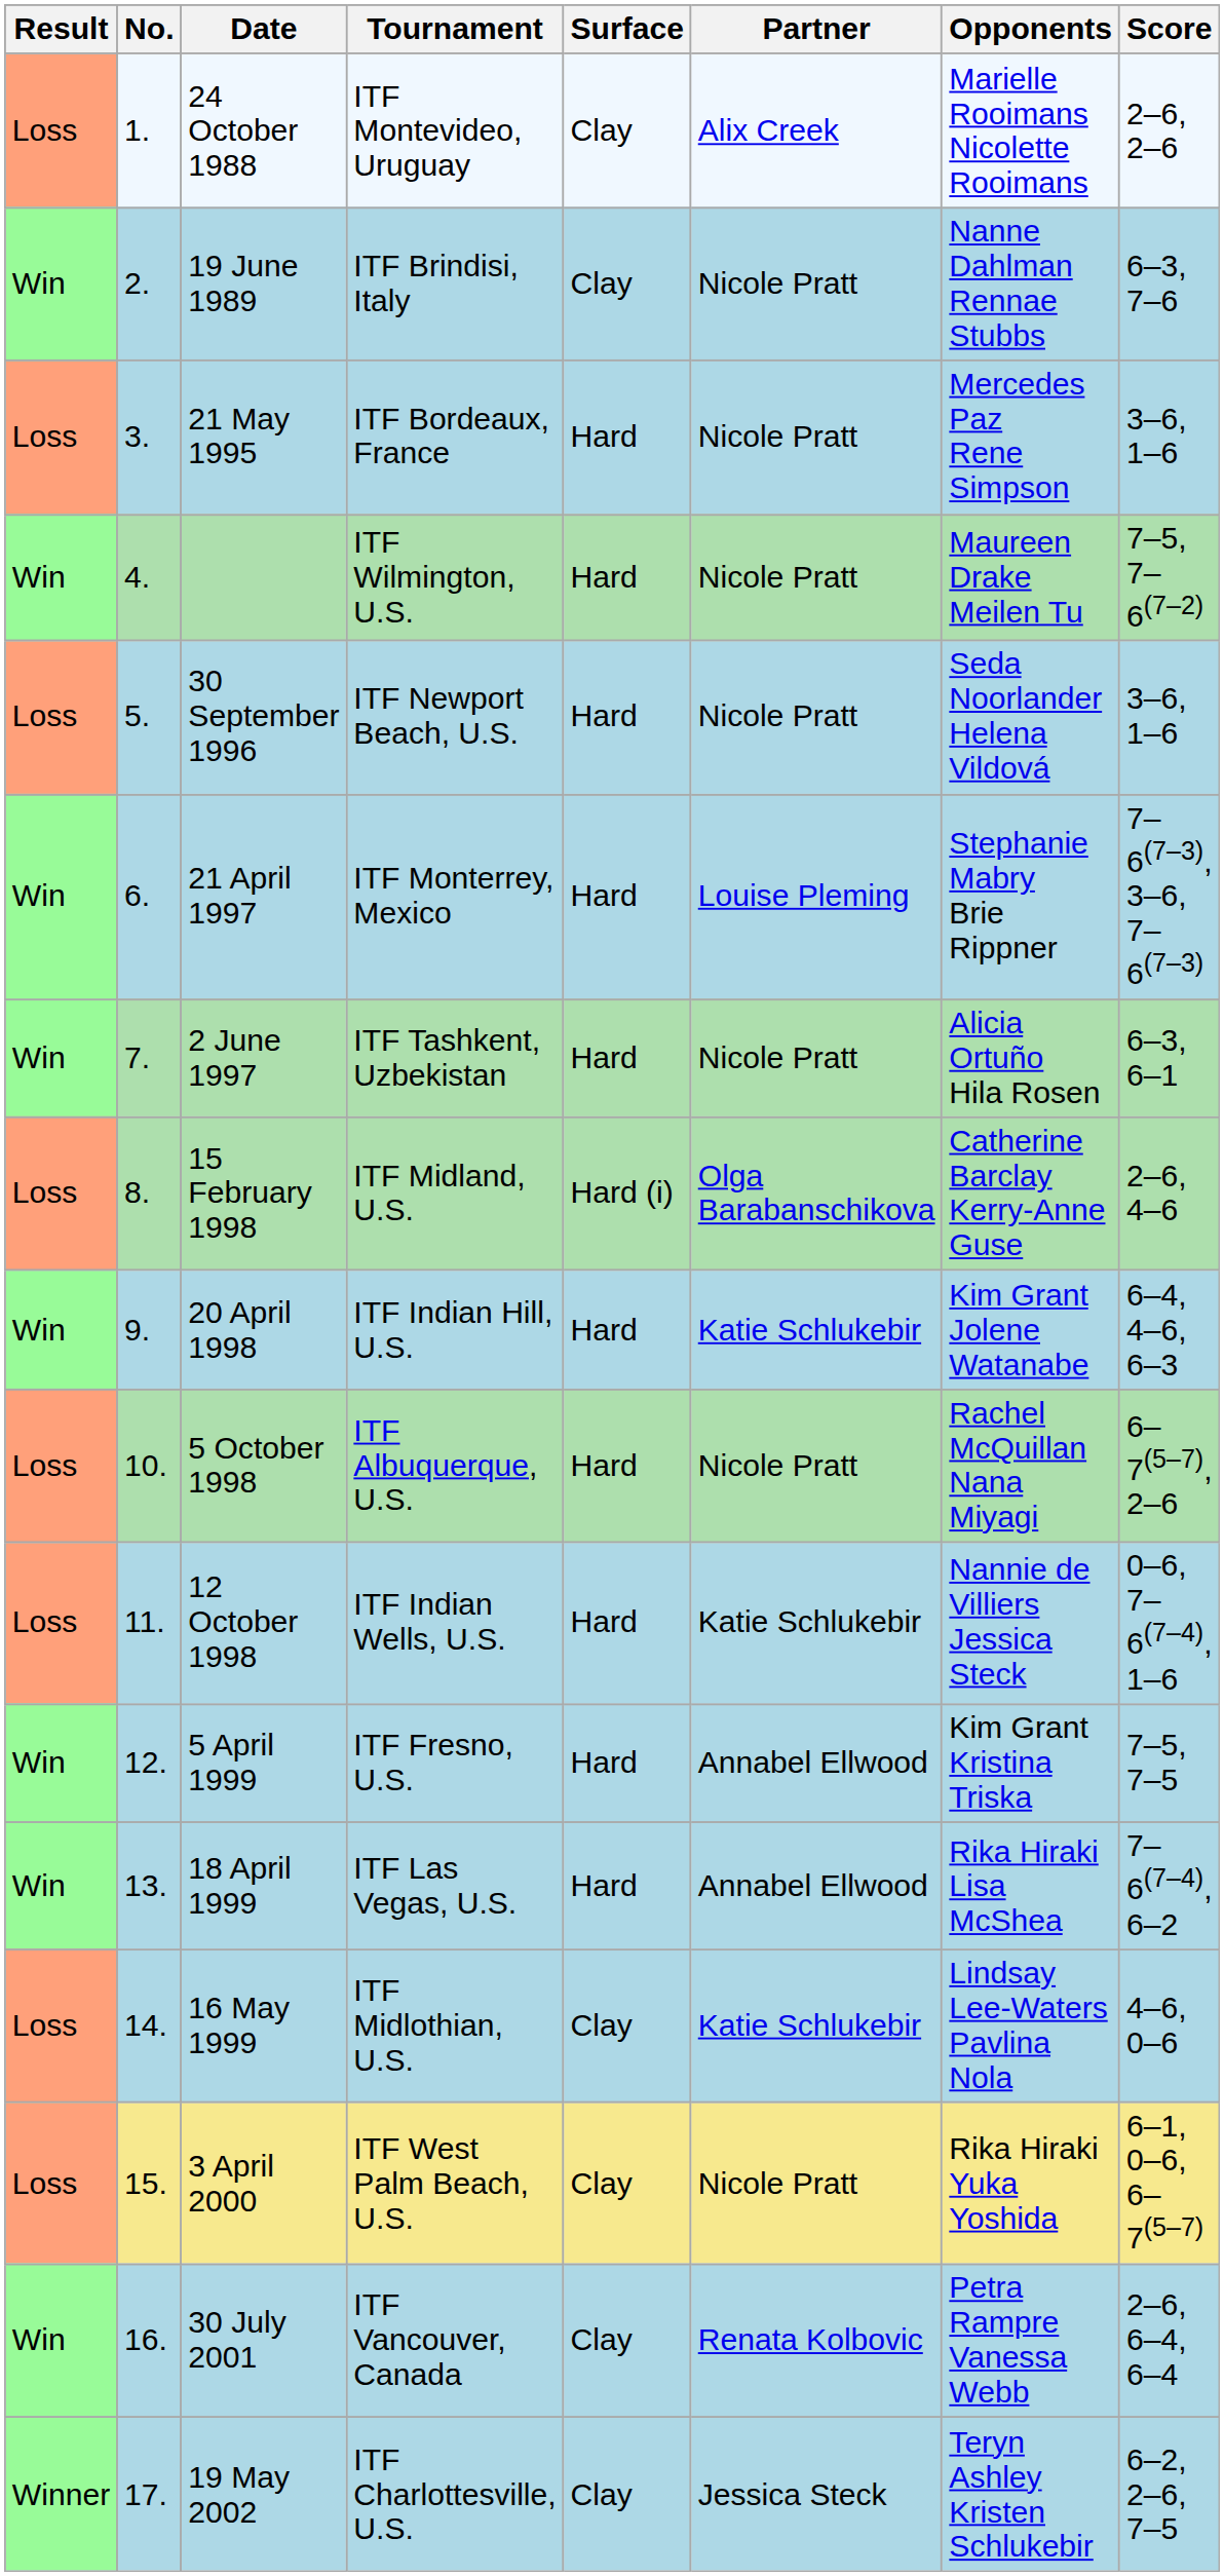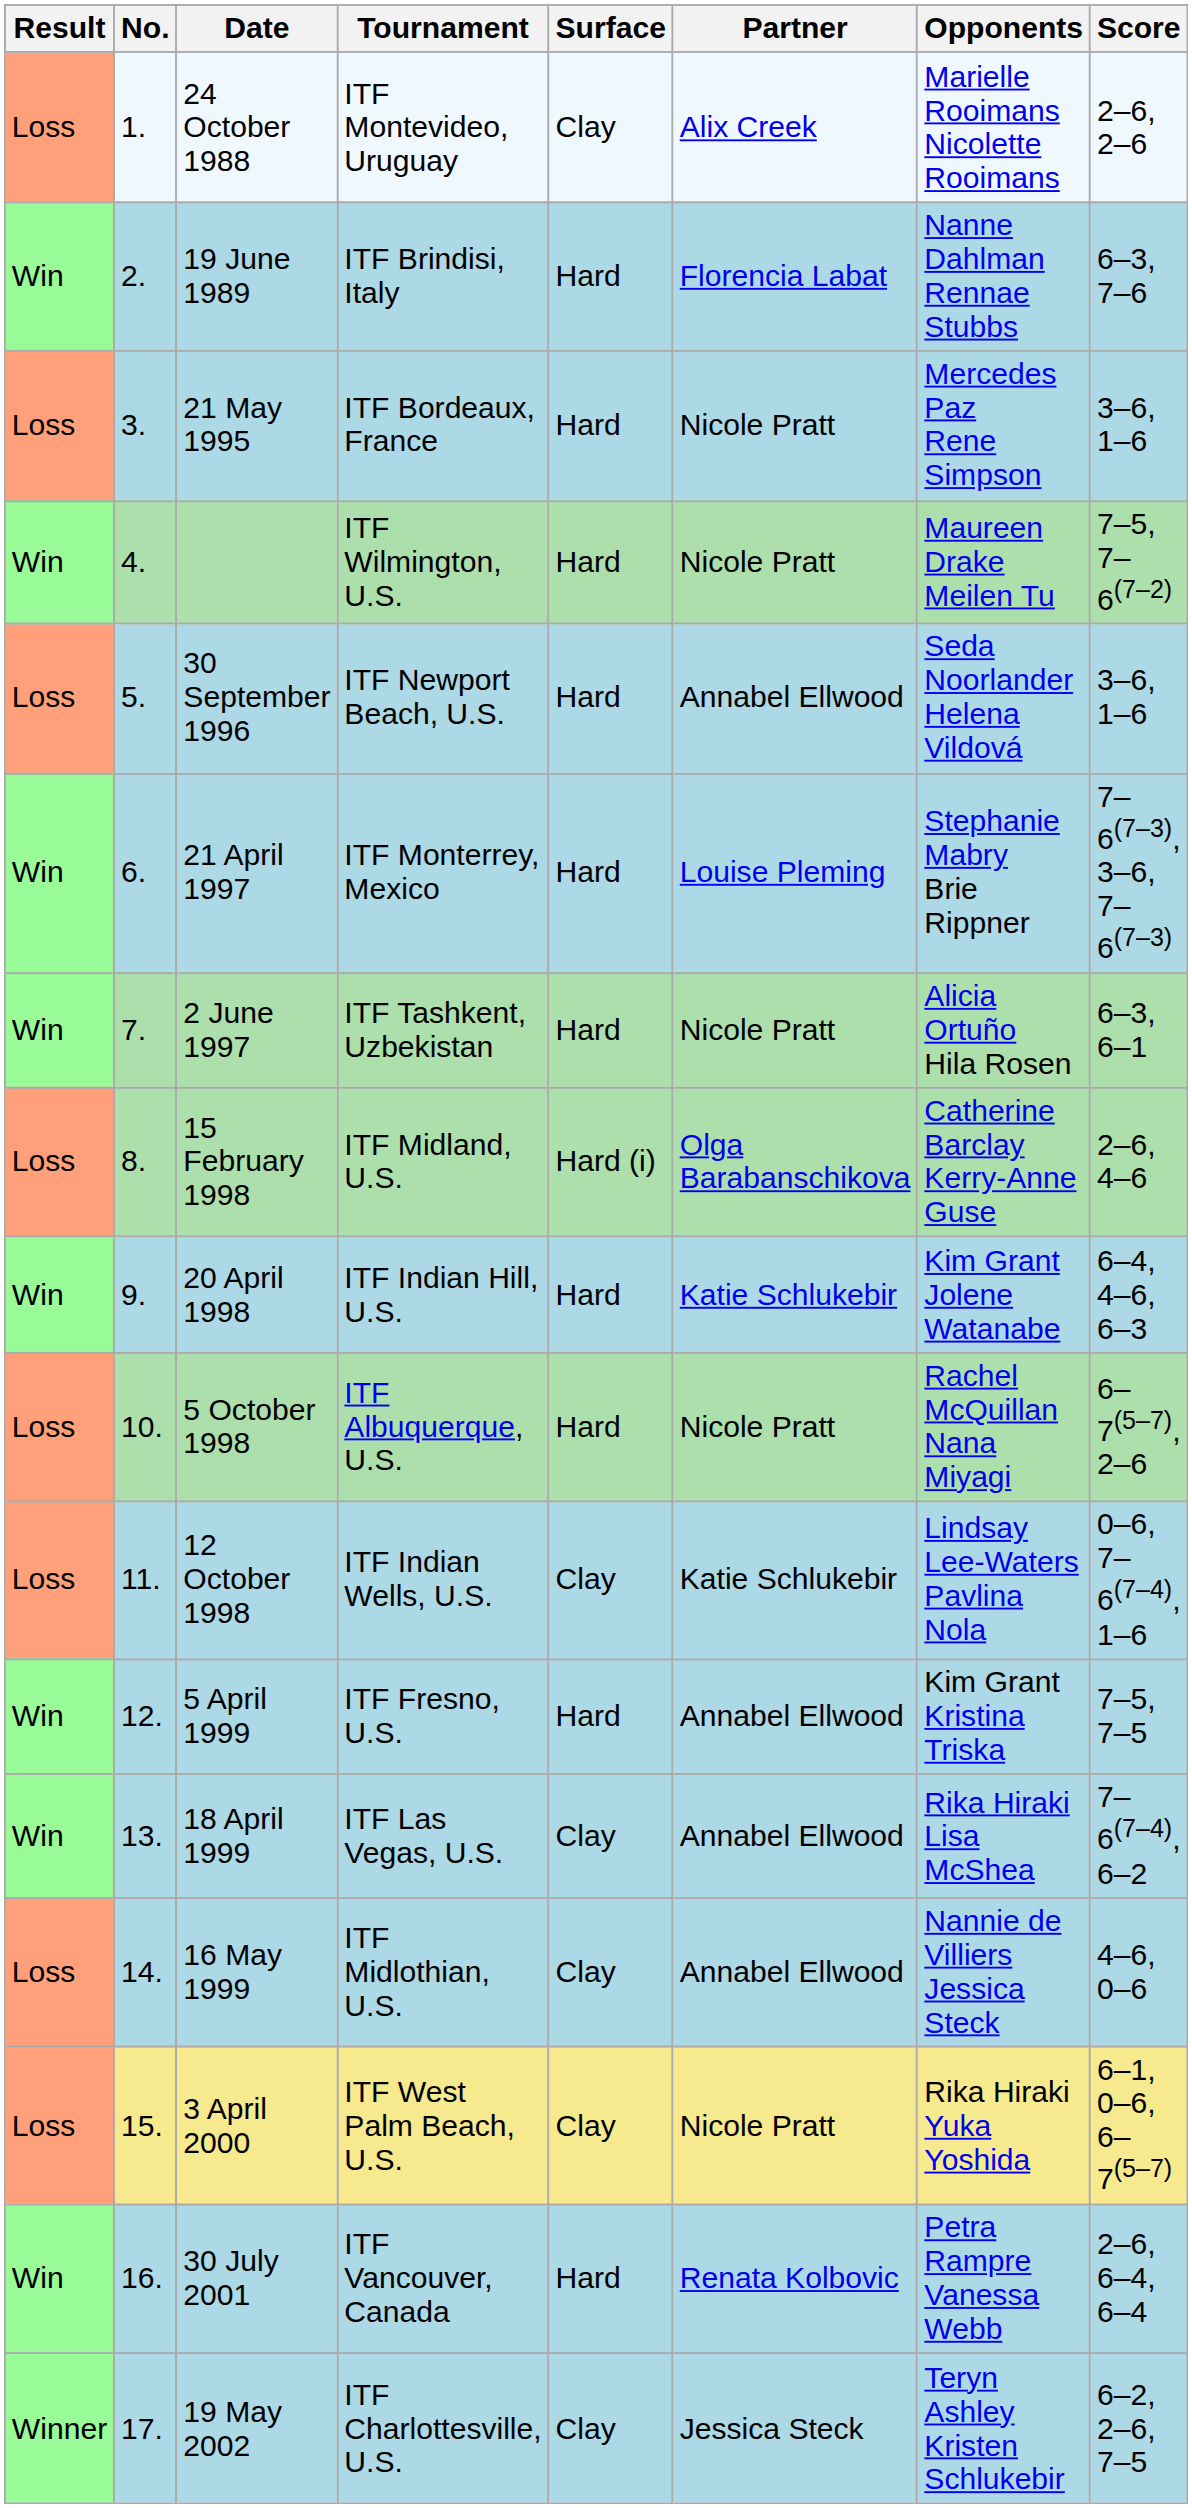 <table class="sortable wikitable">
 <tr>
 <th>Result</th>
 <th>No.</th>
 <th>Date</th>
 <th>Tournament</th>
 <th>Surface</th>
 <th>Partner</th>
 <th>Opponents</th>
 <th>Score</th>
 </tr>
 <tr style="background:#f0f8ff;">
 <td style="background:#ffa07a;">Loss</td>
 <td>1.</td>
 <td>24 October 1988</td>
 <td>ITF Montevideo, Uruguay</td>
 <td>Clay</td>
 <td> <a href='#'>Alix Creek</a></td>
 <td> <a href='#'>Marielle Rooimans</a> <br>  <a href='#'>Nicolette Rooimans</a></td>
 <td>2–6, 2–6</td>
 </tr>
 <tr style="background:lightblue;">
 <td style="background:#98fb98;">Win</td>
 <td>2.</td>
 <td>19 June 1989</td>
 <td>ITF Brindisi, Italy</td>
-<td>Clay</td>
-<td> Nicole Pratt</td>
+<td>Hard</td>
+<td> <a href='#'>Florencia Labat</a></td>
 <td> <a href='#'>Nanne Dahlman</a> <br>  <a href='#'>Rennae Stubbs</a></td>
 <td>6–3, 7–6</td>
 </tr>
 <tr style="background:lightblue;">
 <td style="background:#ffa07a;">Loss</td>
 <td>3.</td>
 <td>21 May 1995</td>
 <td>ITF Bordeaux, France</td>
 <td>Hard</td>
 <td> Nicole Pratt</td>
 <td> <a href='#'>Mercedes Paz</a> <br>  <a href='#'>Rene Simpson</a></td>
 <td>3–6, 1–6</td>
 </tr>
 <tr style="background:#addfad;">
 <td style="background:#98fb98;">Win</td>
 <td>4.</td>
 <td></td>
 <td>ITF Wilmington, U.S.</td>
 <td>Hard</td>
 <td> Nicole Pratt</td>
 <td> <a href='#'>Maureen Drake</a> <br>  <a href='#'>Meilen Tu</a></td>
 <td>7–5, 7–6<sup>(7–2)</sup></td>
 </tr>
 <tr style="background:lightblue;">
 <td style="background:#ffa07a;">Loss</td>
 <td>5.</td>
 <td>30 September 1996</td>
 <td>ITF Newport Beach, U.S.</td>
 <td>Hard</td>
-<td> Nicole Pratt</td>
+<td> Annabel Ellwood</td>
 <td> <a href='#'>Seda Noorlander</a> <br>  <a href='#'>Helena Vildová</a></td>
 <td>3–6, 1–6</td>
 </tr>
 <tr style="background:lightblue;">
 <td style="background:#98fb98;">Win</td>
 <td>6.</td>
 <td>21 April 1997</td>
 <td>ITF Monterrey, Mexico</td>
 <td>Hard</td>
 <td> <a href='#'>Louise Pleming</a></td>
 <td> <a href='#'>Stephanie Mabry</a> <br>  Brie Rippner</td>
 <td>7–6<sup>(7–3)</sup>, 3–6, 7–6<sup>(7–3)</sup></td>
 </tr>
 <tr style="background:#addfad;">
 <td style="background:#98fb98;">Win</td>
 <td>7.</td>
 <td>2 June 1997</td>
 <td>ITF Tashkent, Uzbekistan</td>
 <td>Hard</td>
 <td> Nicole Pratt</td>
 <td> <a href='#'>Alicia Ortuño</a> <br>  Hila Rosen</td>
 <td>6–3, 6–1</td>
 </tr>
 <tr style="background:#addfad;">
 <td style="background:#ffa07a;">Loss</td>
 <td>8.</td>
 <td>15 February 1998</td>
 <td>ITF Midland, U.S.</td>
 <td>Hard (i)</td>
 <td> <a href='#'>Olga Barabanschikova</a></td>
 <td> <a href='#'>Catherine Barclay</a> <br>  <a href='#'>Kerry-Anne Guse</a></td>
 <td>2–6, 4–6</td>
 </tr>
 <tr style="background:lightblue;">
 <td style="background:#98fb98;">Win</td>
 <td>9.</td>
 <td>20 April 1998</td>
 <td>ITF Indian Hill, U.S.</td>
 <td>Hard</td>
 <td> <a href='#'>Katie Schlukebir</a></td>
 <td> <a href='#'>Kim Grant</a> <br>  <a href='#'>Jolene Watanabe</a></td>
 <td>6–4, 4–6, 6–3</td>
 </tr>
 <tr style="background:#addfad;">
 <td style="background:#ffa07a;">Loss</td>
 <td>10.</td>
 <td>5 October 1998</td>
 <td><a href='#'>ITF Albuquerque</a>, U.S.</td>
 <td>Hard</td>
 <td> Nicole Pratt</td>
 <td> <a href='#'>Rachel McQuillan</a> <br>  <a href='#'>Nana Miyagi</a></td>
 <td>6–7<sup>(5–7)</sup>, 2–6</td>
 </tr>
 <tr style="background:lightblue;">
 <td style="background:#ffa07a;">Loss</td>
 <td>11.</td>
 <td>12 October 1998</td>
 <td>ITF Indian Wells, U.S.</td>
-<td>Hard</td>
+<td>Clay</td>
 <td> Katie Schlukebir</td>
-<td> <a href='#'>Nannie de Villiers</a> <br>  <a href='#'>Jessica Steck</a></td>
+<td> <a href='#'>Lindsay Lee-Waters</a> <br>  <a href='#'>Pavlina Nola</a></td>
 <td>0–6, 7–6<sup>(7–4)</sup>, 1–6</td>
 </tr>
 <tr style="background:lightblue;">
 <td style="background:#98fb98;">Win</td>
 <td>12.</td>
 <td>5 April 1999</td>
 <td>ITF Fresno, U.S.</td>
 <td>Hard</td>
 <td> Annabel Ellwood</td>
 <td> Kim Grant <br>  <a href='#'>Kristina Triska</a></td>
 <td>7–5, 7–5</td>
 </tr>
 <tr style="background:lightblue;">
 <td style="background:#98fb98;">Win</td>
 <td>13.</td>
 <td>18 April 1999</td>
 <td>ITF Las Vegas, U.S.</td>
-<td>Hard</td>
+<td>Clay</td>
 <td> Annabel Ellwood</td>
 <td> <a href='#'>Rika Hiraki</a> <br>  <a href='#'>Lisa McShea</a></td>
 <td>7–6<sup>(7–4)</sup>, 6–2</td>
 </tr>
 <tr style="background:lightblue;">
 <td style="background:#ffa07a;">Loss</td>
 <td>14.</td>
 <td>16 May 1999</td>
 <td>ITF Midlothian, U.S.</td>
 <td>Clay</td>
-<td> <a href='#'>Katie Schlukebir</a></td>
-<td> <a href='#'>Lindsay Lee-Waters</a> <br>  <a href='#'>Pavlina Nola</a></td>
+<td> Annabel Ellwood</td>
+<td> <a href='#'>Nannie de Villiers</a> <br>  <a href='#'>Jessica Steck</a></td>
 <td>4–6, 0–6</td>
 </tr>
 <tr style="background:#f7e98e;">
 <td style="background:#ffa07a;">Loss</td>
 <td>15.</td>
 <td>3 April 2000</td>
 <td>ITF West Palm Beach, U.S.</td>
 <td>Clay</td>
 <td> Nicole Pratt</td>
 <td> Rika Hiraki <br>  <a href='#'>Yuka Yoshida</a></td>
 <td>6–1, 0–6, 6–7<sup>(5–7)</sup></td>
 </tr>
 <tr style="background:lightblue;">
 <td style="background:#98fb98;">Win</td>
 <td>16.</td>
 <td>30 July 2001</td>
 <td>ITF Vancouver, Canada</td>
-<td>Clay</td>
+<td>Hard</td>
 <td> <a href='#'>Renata Kolbovic</a></td>
 <td> <a href='#'>Petra Rampre</a> <br>  <a href='#'>Vanessa Webb</a></td>
 <td>2–6, 6–4, 6–4</td>
 </tr>
 <tr style="background:lightblue;">
 <td bgcolor="98FB98">Winner</td>
 <td>17.</td>
 <td>19 May 2002</td>
 <td>ITF Charlottesville, U.S.</td>
 <td>Clay</td>
 <td> Jessica Steck</td>
 <td> <a href='#'>Teryn Ashley</a> <br>  <a href='#'>Kristen Schlukebir</a></td>
 <td>6–2, 2–6, 7–5</td>
 </tr>
 </table>
